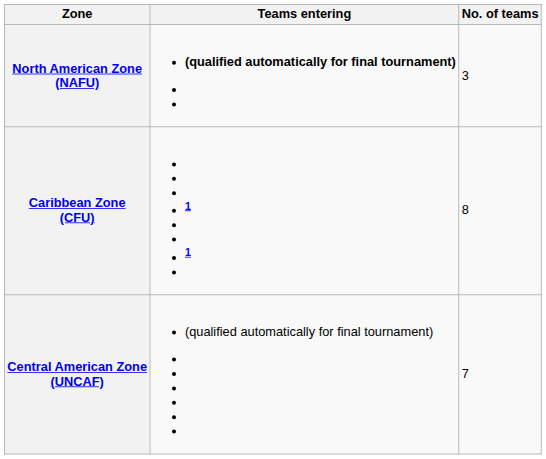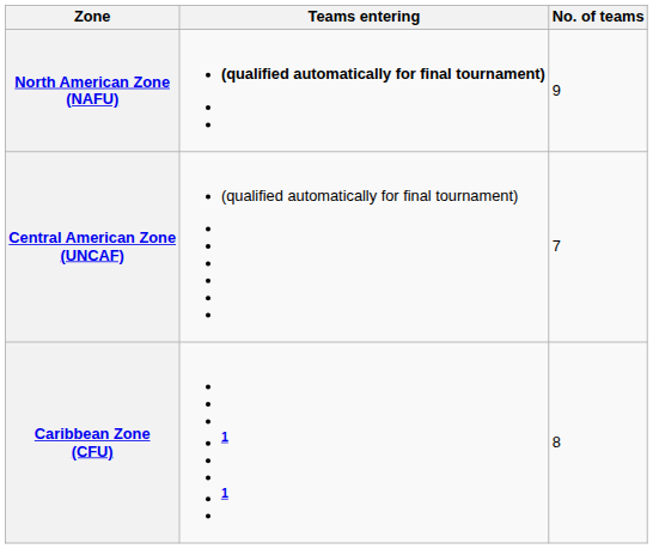 <table class="wikitable">
 <tr>
 <th>Zone</th>
 <th>Teams entering</th>
 <th>No. of teams</th>
 </tr>
 <tr>
 <th><a href='#'>North American Zone<br>(NAFU)</a></th>
 <td><strong><br><ul><li> (qualified automatically for final tournament)</li></ul><ul><li></li><li></li></ul></strong></td>
-<td>3</td>
+<td>9</td>
+</tr>
+<tr>
+<th><a href='#'>Central American Zone<br>(UNCAF)</a></th>
+<td><br><ul><li> (qualified automatically for final tournament)</li></ul><ul><li></li><li></li><li></li><li></li><li></li><li></li></ul></td>
+<td>7</td>
 </tr>
 <tr>
 <th><a href='#'>Caribbean Zone<br>(CFU)</a></th>
 <td><br><ul><li></li><li></li><li></li><li><sup><strong><a href='#'>1</a></strong></sup></li><li></li><li></li><li><sup><strong><a href='#'>1</a></strong></sup></li><li></li></ul></td>
 <td>8</td>
 </tr>
-<tr>
-<th><a href='#'>Central American Zone<br>(UNCAF)</a></th>
-<td><br><ul><li> (qualified automatically for final tournament)</li></ul><ul><li></li><li></li><li></li><li></li><li></li><li></li></ul></td>
-<td>7</td>
-</tr>
 </table>
